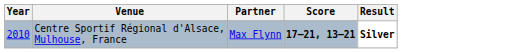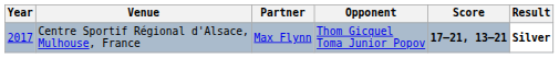 <table class="sortable wikitable" style="font-size: 90%;">
 <tr>
 <th>Year</th>
 <th>Venue</th>
 <th>Partner</th>
+<th>Opponent</th>
 <th>Score</th>
 <th>Result</th>
 </tr>
 <tr style="background:#AABBCC">
-<td align="center"><a href='#'>2010</a></td>
+<td align="center"><a href='#'>2017</a></td>
 <td align="left">Centre Sportif Régional d'Alsace,<br><a href='#'>Mulhouse</a>, France</td>
 <td align="left"> <a href='#'>Max Flynn</a></td>
+<td align="left"> <a href='#'>Thom Gicquel</a><br> <a href='#'>Toma Junior Popov</a></td>
 <td align="left"><strong>17–21, 13–21</strong></td>
 <td style="text-align:left; background:white"> <strong>Silver</strong></td>
 </tr>
 </table>
